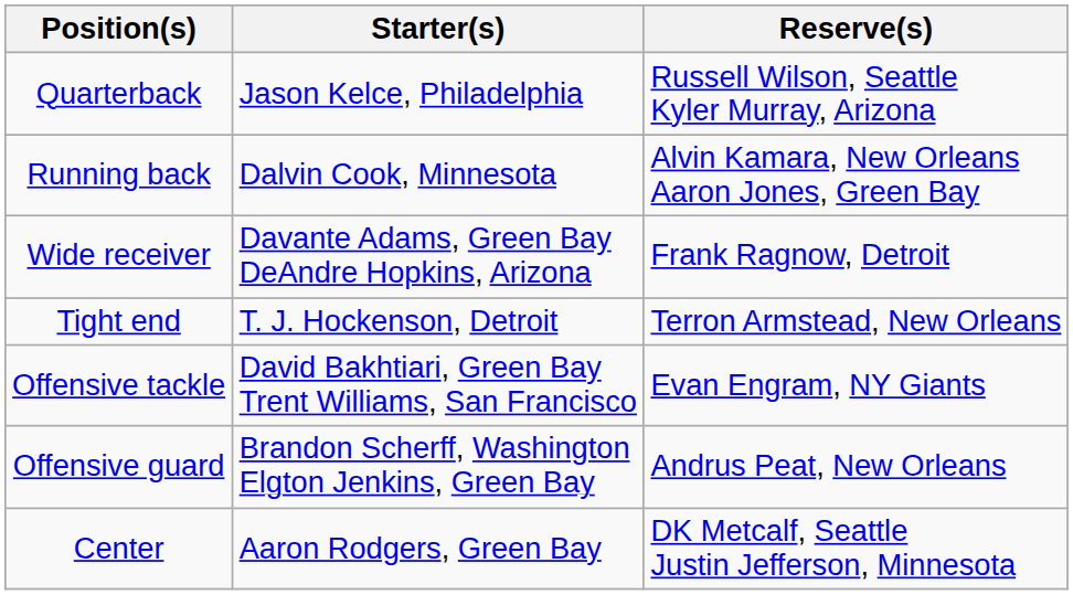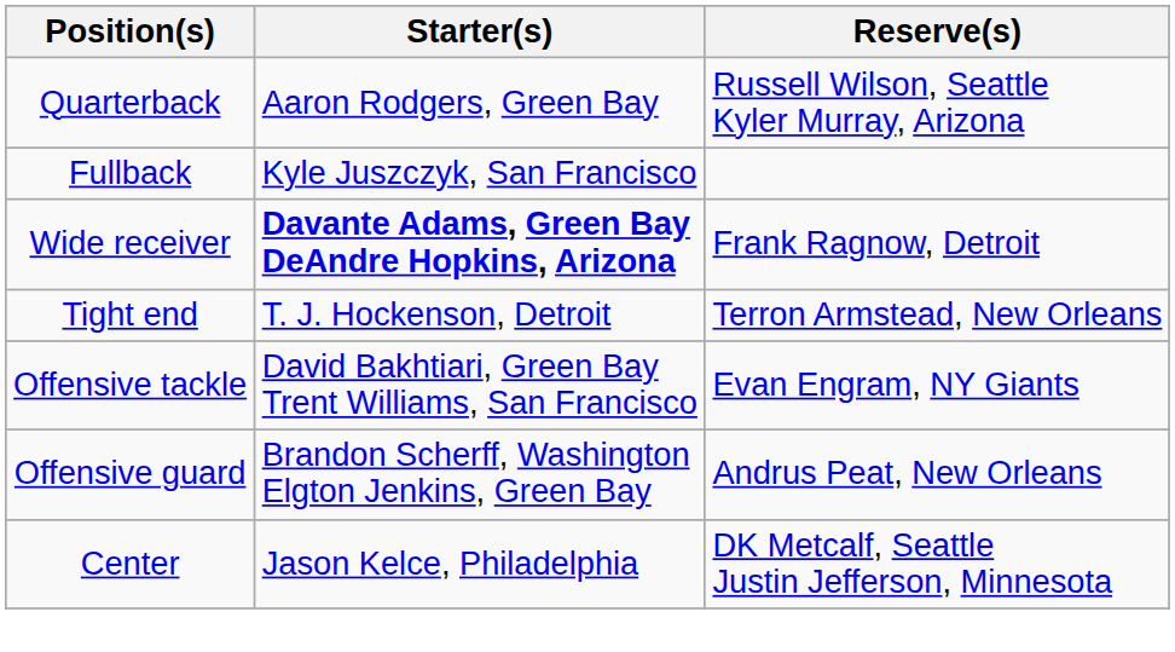 <table class="wikitable">
 <tr>
 <th>Position(s)</th>
 <th>Starter(s)</th>
 <th>Reserve(s)</th>
 </tr>
 <tr>
 <td align=center><a href='#'>Quarterback</a></td>
-<td> <a href='#'>Jason Kelce</a>, <a href='#'>Philadelphia</a></td>
+<td> <a href='#'>Aaron Rodgers</a>, <a href='#'>Green Bay</a></td>
 <td> <a href='#'>Russell Wilson</a>, <a href='#'>Seattle</a><br> <a href='#'>Kyler Murray</a>, <a href='#'>Arizona</a></td>
 </tr>
 <tr>
-<td align=center><a href='#'>Running back</a></td>
-<td> <a href='#'>Dalvin Cook</a>, <a href='#'>Minnesota</a></td>
-<td> <a href='#'>Alvin Kamara</a>, <a href='#'>New Orleans</a><br> <a href='#'>Aaron Jones</a>, <a href='#'>Green Bay</a></td>
+<td align=center><a href='#'>Fullback</a></td>
+<td> <a href='#'>Kyle Juszczyk</a>, <a href='#'>San Francisco</a></td>
+<td></td>
 </tr>
 <tr>
 <td align=center><a href='#'>Wide receiver</a></td>
-<td> <a href='#'>Davante Adams</a>, <a href='#'>Green Bay</a><br> <a href='#'>DeAndre Hopkins</a>, <a href='#'>Arizona</a></td>
+<td><strong> <a href='#'>Davante Adams</a>, <a href='#'>Green Bay</a><br> <a href='#'>DeAndre Hopkins</a>, <a href='#'>Arizona</a></strong></td>
 <td> <a href='#'>Frank Ragnow</a>, <a href='#'>Detroit</a></td>
 </tr>
 <tr>
 <td align=center><a href='#'>Tight end</a></td>
 <td> <a href='#'>T. J. Hockenson</a>, <a href='#'>Detroit</a></td>
 <td> <a href='#'>Terron Armstead</a>, <a href='#'>New Orleans</a></td>
 </tr>
 <tr>
 <td align=center><a href='#'>Offensive tackle</a></td>
 <td> <a href='#'>David Bakhtiari</a>, <a href='#'>Green Bay</a><br> <a href='#'>Trent Williams</a>, <a href='#'>San Francisco</a></td>
 <td> <a href='#'>Evan Engram</a>, <a href='#'>NY Giants</a></td>
 </tr>
 <tr>
 <td align=center><a href='#'>Offensive guard</a></td>
 <td> <a href='#'>Brandon Scherff</a>, <a href='#'>Washington</a><br> <a href='#'>Elgton Jenkins</a>, <a href='#'>Green Bay</a></td>
 <td> <a href='#'>Andrus Peat</a>, <a href='#'>New Orleans</a></td>
 </tr>
 <tr>
 <td align=center><a href='#'>Center</a></td>
-<td> <a href='#'>Aaron Rodgers</a>, <a href='#'>Green Bay</a></td>
+<td> <a href='#'>Jason Kelce</a>, <a href='#'>Philadelphia</a></td>
 <td> <a href='#'>DK Metcalf</a>, <a href='#'>Seattle</a><br> <a href='#'>Justin Jefferson</a>, <a href='#'>Minnesota</a></td>
 </tr>
 </table>
